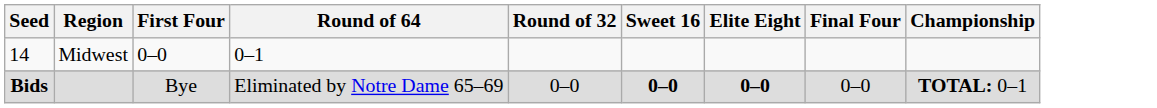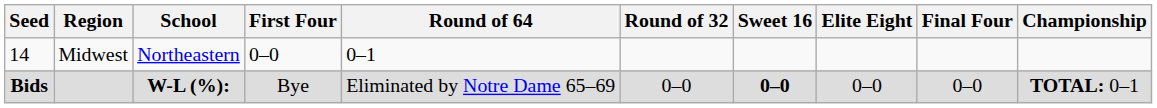 <table class="sortable wikitable" style="white-space:nowrap; font-size:90%;">
 <tr>
 <th>Seed</th>
 <th>Region</th>
+<th>School</th>
 <th>First Four</th>
 <th>Round of 64</th>
 <th>Round of 32</th>
 <th>Sweet 16</th>
 <th>Elite Eight</th>
 <th>Final Four</th>
 <th>Championship</th>
 </tr>
 <tr>
 <td>14</td>
 <td>Midwest</td>
+<td><a href='#'>Northeastern</a></td>
 <td>0–0 </td>
 <td>0–1 </td>
 <td></td>
 <td></td>
 <td></td>
 <td></td>
 <td></td>
 </tr>
 <tr class="sortbottom"  style="text-align:center; background:#ddd;">
 <td><strong> Bids</strong></td>
 <td></td>
+<td><strong>W-L (%):</strong></td>
 <td>Bye</td>
 <td>Eliminated by <a href='#'>Notre Dame</a> 65–69</td>
 <td>0–0 </td>
 <td><strong>0–0 </strong></td>
-<td><strong>0–0 </strong></td>
+<td>0–0 </td>
 <td>0–0 </td>
 <td><strong>TOTAL:</strong> 0–1 </td>
 </tr>
 </table>
